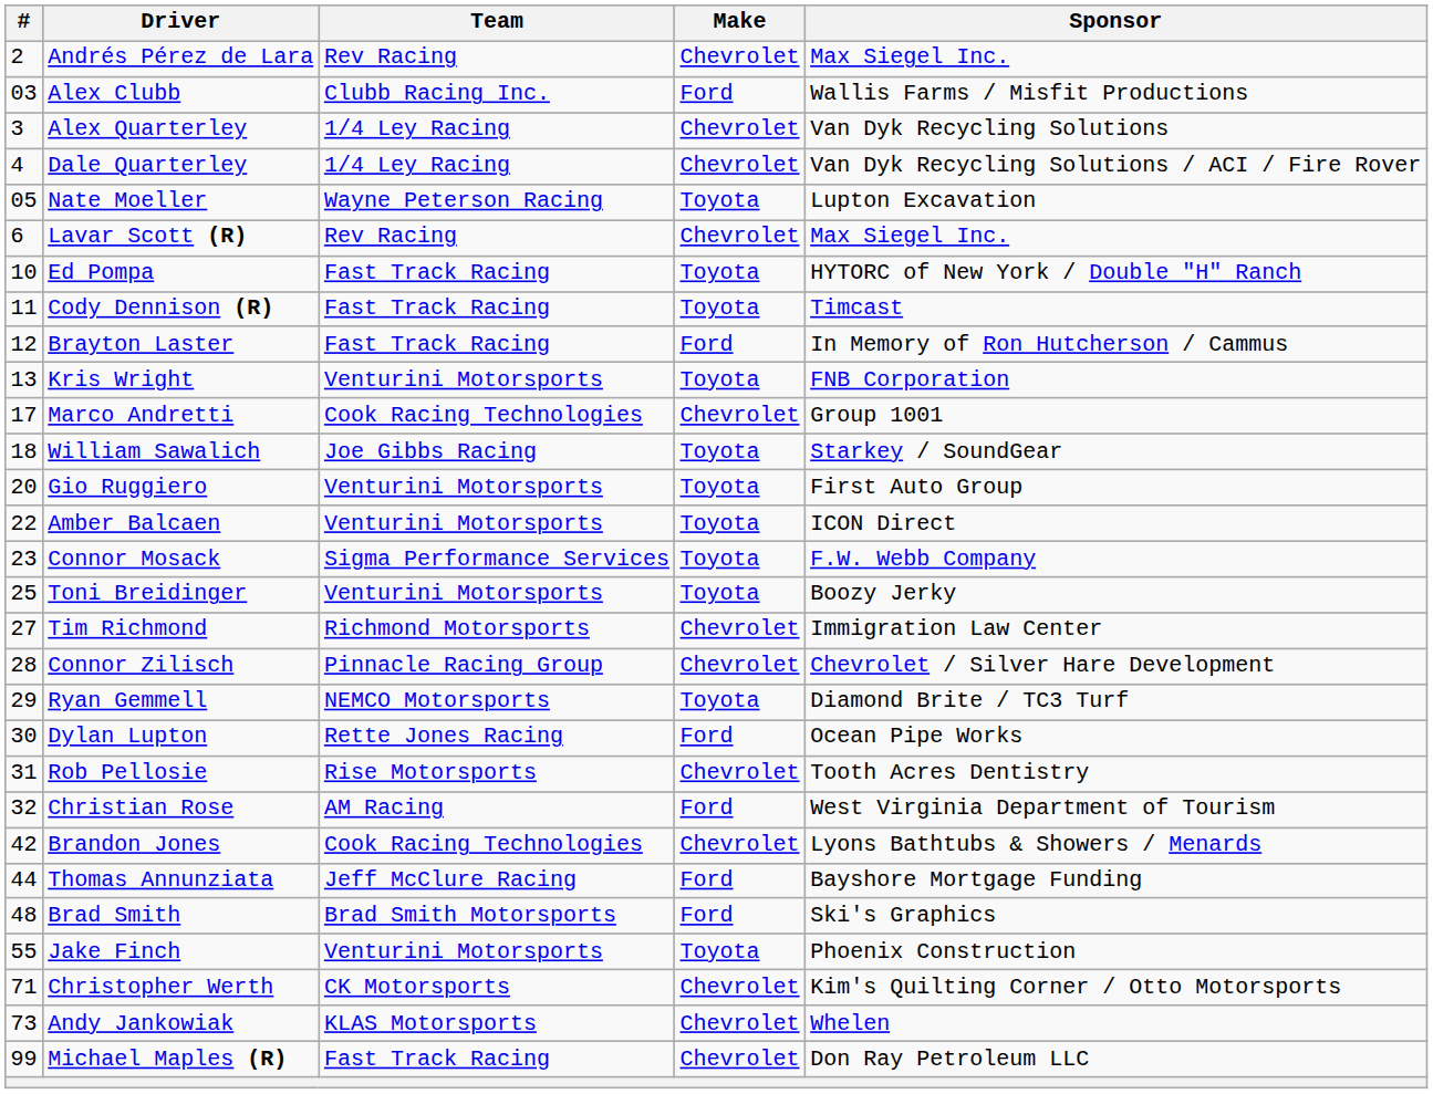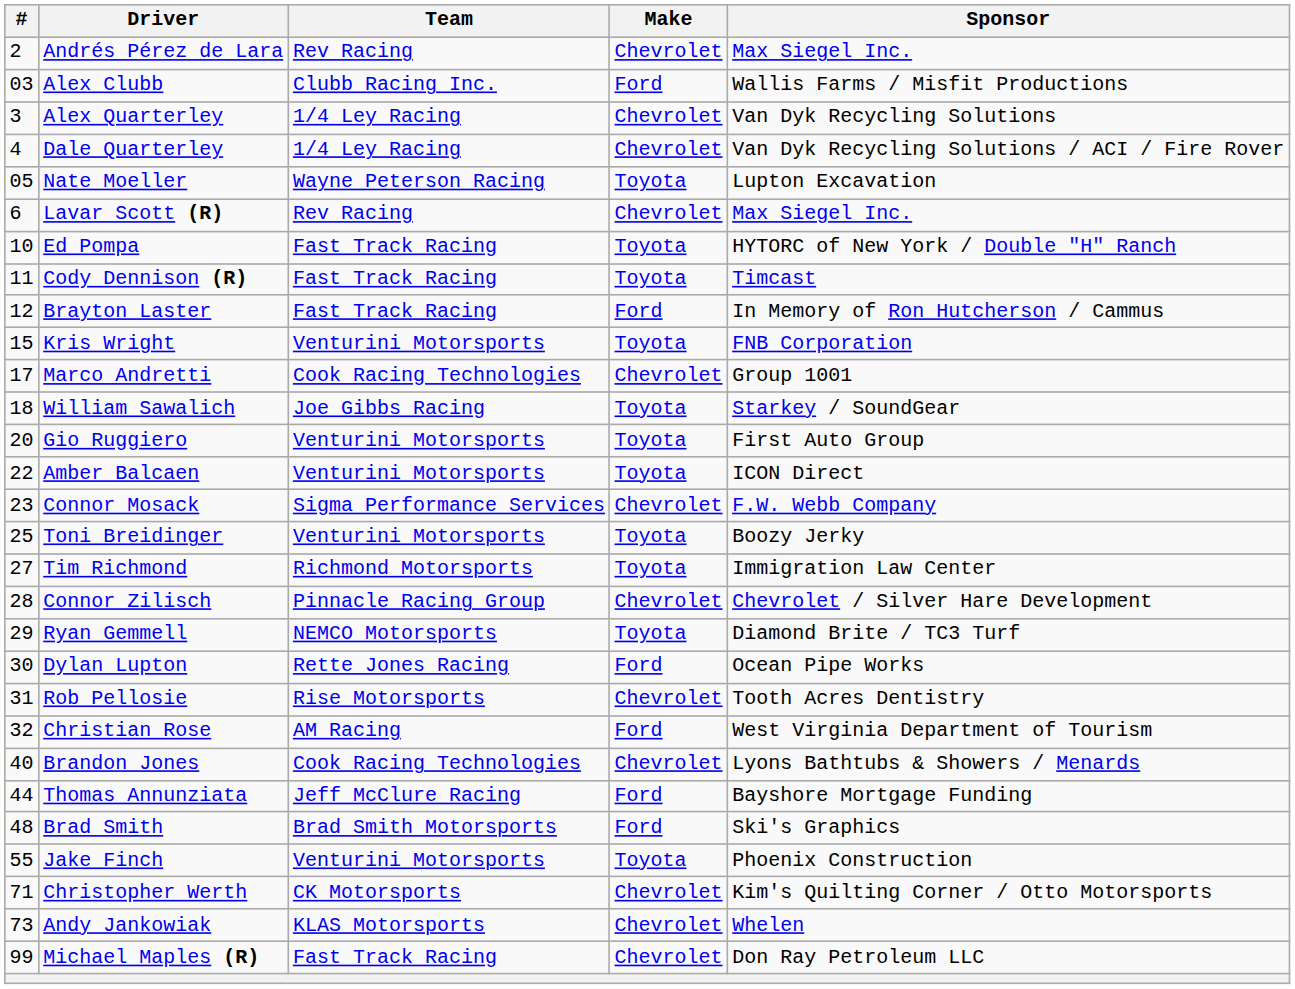 <table class="wikitable" style="font-size: 95%;">
 <tr>
 <th>#</th>
 <th>Driver</th>
 <th>Team</th>
 <th>Make</th>
 <th>Sponsor</th>
 </tr>
 <tr>
 <td>2</td>
 <td><a href='#'>Andrés Pérez de Lara</a></td>
 <td><a href='#'>Rev Racing</a></td>
 <td><a href='#'>Chevrolet</a></td>
 <td><a href='#'>Max Siegel Inc.</a></td>
 </tr>
 <tr>
 <td>03</td>
 <td><a href='#'>Alex Clubb</a></td>
 <td><a href='#'>Clubb Racing Inc.</a></td>
 <td><a href='#'>Ford</a></td>
 <td>Wallis Farms / Misfit Productions</td>
 </tr>
 <tr>
 <td>3</td>
 <td><a href='#'>Alex Quarterley</a></td>
 <td><a href='#'>1/4 Ley Racing</a></td>
 <td><a href='#'>Chevrolet</a></td>
 <td>Van Dyk Recycling Solutions</td>
 </tr>
 <tr>
 <td>4</td>
 <td><a href='#'>Dale Quarterley</a></td>
 <td><a href='#'>1/4 Ley Racing</a></td>
 <td><a href='#'>Chevrolet</a></td>
 <td>Van Dyk Recycling Solutions / ACI / Fire Rover</td>
 </tr>
 <tr>
 <td>05</td>
 <td><a href='#'>Nate Moeller</a></td>
 <td><a href='#'>Wayne Peterson Racing</a></td>
 <td><a href='#'>Toyota</a></td>
 <td>Lupton Excavation</td>
 </tr>
 <tr>
 <td>6</td>
 <td><a href='#'>Lavar Scott</a> <strong>(R)</strong></td>
 <td><a href='#'>Rev Racing</a></td>
 <td><a href='#'>Chevrolet</a></td>
 <td><a href='#'>Max Siegel Inc.</a></td>
 </tr>
 <tr>
 <td>10</td>
 <td><a href='#'>Ed Pompa</a></td>
 <td><a href='#'>Fast Track Racing</a></td>
 <td><a href='#'>Toyota</a></td>
 <td>HYTORC of New York / <a href='#'>Double "H" Ranch</a></td>
 </tr>
 <tr>
 <td>11</td>
 <td><a href='#'>Cody Dennison</a> <strong>(R)</strong></td>
 <td><a href='#'>Fast Track Racing</a></td>
 <td><a href='#'>Toyota</a></td>
 <td><a href='#'>Timcast</a></td>
 </tr>
 <tr>
 <td>12</td>
 <td><a href='#'>Brayton Laster</a></td>
 <td><a href='#'>Fast Track Racing</a></td>
 <td><a href='#'>Ford</a></td>
 <td>In Memory of <a href='#'>Ron Hutcherson</a> / Cammus</td>
 </tr>
 <tr>
-<td>13</td>
+<td>15</td>
 <td><a href='#'>Kris Wright</a></td>
 <td><a href='#'>Venturini Motorsports</a></td>
 <td><a href='#'>Toyota</a></td>
 <td><a href='#'>FNB Corporation</a></td>
 </tr>
 <tr>
 <td>17</td>
 <td><a href='#'>Marco Andretti</a></td>
 <td><a href='#'>Cook Racing Technologies</a></td>
 <td><a href='#'>Chevrolet</a></td>
 <td>Group 1001</td>
 </tr>
 <tr>
 <td>18</td>
 <td nowrap=""><a href='#'>William Sawalich</a></td>
 <td><a href='#'>Joe Gibbs Racing</a></td>
 <td><a href='#'>Toyota</a></td>
 <td><a href='#'>Starkey</a> / SoundGear</td>
 </tr>
 <tr>
 <td>20</td>
 <td><a href='#'>Gio Ruggiero</a></td>
 <td><a href='#'>Venturini Motorsports</a></td>
 <td><a href='#'>Toyota</a></td>
 <td>First Auto Group</td>
 </tr>
 <tr>
 <td>22</td>
 <td nowrap=""><a href='#'>Amber Balcaen</a></td>
 <td><a href='#'>Venturini Motorsports</a></td>
 <td><a href='#'>Toyota</a></td>
 <td>ICON Direct</td>
 </tr>
 <tr>
 <td>23</td>
 <td><a href='#'>Connor Mosack</a></td>
 <td><a href='#'>Sigma Performance Services</a></td>
-<td><a href='#'>Toyota</a></td>
+<td><a href='#'>Chevrolet</a></td>
 <td><a href='#'>F.W. Webb Company</a></td>
 </tr>
 <tr>
 <td>25</td>
 <td><a href='#'>Toni Breidinger</a></td>
 <td><a href='#'>Venturini Motorsports</a></td>
 <td><a href='#'>Toyota</a></td>
 <td>Boozy Jerky</td>
 </tr>
 <tr>
 <td>27</td>
 <td><a href='#'>Tim Richmond</a></td>
 <td><a href='#'>Richmond Motorsports</a></td>
-<td><a href='#'>Chevrolet</a></td>
+<td><a href='#'>Toyota</a></td>
 <td>Immigration Law Center</td>
 </tr>
 <tr>
 <td>28</td>
 <td><a href='#'>Connor Zilisch</a></td>
 <td><a href='#'>Pinnacle Racing Group</a></td>
 <td><a href='#'>Chevrolet</a></td>
 <td><a href='#'>Chevrolet</a> / Silver Hare Development</td>
 </tr>
 <tr>
 <td>29</td>
 <td><a href='#'>Ryan Gemmell</a></td>
 <td><a href='#'>NEMCO Motorsports</a></td>
 <td><a href='#'>Toyota</a></td>
 <td>Diamond Brite / TC3 Turf</td>
 </tr>
 <tr>
 <td>30</td>
 <td><a href='#'>Dylan Lupton</a></td>
 <td><a href='#'>Rette Jones Racing</a></td>
 <td><a href='#'>Ford</a></td>
 <td>Ocean Pipe Works</td>
 </tr>
 <tr>
 <td>31</td>
 <td><a href='#'>Rob Pellosie</a></td>
 <td><a href='#'>Rise Motorsports</a></td>
 <td><a href='#'>Chevrolet</a></td>
 <td>Tooth Acres Dentistry</td>
 </tr>
 <tr>
 <td>32</td>
 <td><a href='#'>Christian Rose</a></td>
 <td><a href='#'>AM Racing</a></td>
 <td><a href='#'>Ford</a></td>
 <td>West Virginia Department of Tourism</td>
 </tr>
 <tr>
-<td>42</td>
+<td>40</td>
 <td><a href='#'>Brandon Jones</a></td>
 <td><a href='#'>Cook Racing Technologies</a></td>
 <td><a href='#'>Chevrolet</a></td>
 <td>Lyons Bathtubs & Showers / <a href='#'>Menards</a></td>
 </tr>
 <tr>
 <td>44</td>
 <td><a href='#'>Thomas Annunziata</a></td>
 <td><a href='#'>Jeff McClure Racing</a></td>
 <td><a href='#'>Ford</a></td>
 <td>Bayshore Mortgage Funding</td>
 </tr>
 <tr>
 <td>48</td>
 <td><a href='#'>Brad Smith</a></td>
 <td><a href='#'>Brad Smith Motorsports</a></td>
 <td><a href='#'>Ford</a></td>
 <td>Ski's Graphics</td>
 </tr>
 <tr>
 <td>55</td>
 <td><a href='#'>Jake Finch</a></td>
 <td><a href='#'>Venturini Motorsports</a></td>
 <td><a href='#'>Toyota</a></td>
 <td>Phoenix Construction</td>
 </tr>
 <tr>
 <td>71</td>
 <td><a href='#'>Christopher Werth</a></td>
 <td><a href='#'>CK Motorsports</a></td>
 <td><a href='#'>Chevrolet</a></td>
 <td>Kim's Quilting Corner / Otto Motorsports</td>
 </tr>
 <tr>
 <td>73</td>
 <td><a href='#'>Andy Jankowiak</a></td>
 <td><a href='#'>KLAS Motorsports</a></td>
 <td><a href='#'>Chevrolet</a></td>
 <td><a href='#'>Whelen</a></td>
 </tr>
 <tr>
 <td>99</td>
 <td><a href='#'>Michael Maples</a> <strong>(R)</strong></td>
 <td><a href='#'>Fast Track Racing</a></td>
 <td><a href='#'>Chevrolet</a></td>
 <td>Don Ray Petroleum LLC</td>
 </tr>
 <tr>
 <th colspan="5"></th>
 </tr>
 </table>
